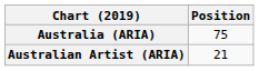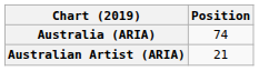 <table class="wikitable plainrowheaders" style="text-align:center;">
 <tr>
 <th>Chart (2019)</th>
 <th>Position</th>
 </tr>
 <tr>
 <th scope="row">Australia (ARIA)</th>
-<td>75</td>
+<td>74</td>
 </tr>
 <tr>
 <th scope="row">Australian Artist (ARIA)</th>
 <td>21</td>
 </tr>
 </table>
